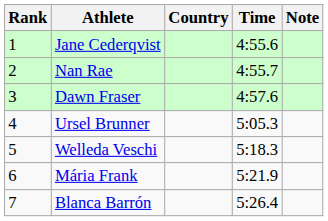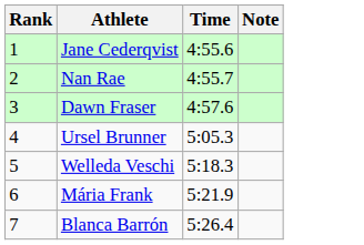 <table class="wikitable sortable">
 <tr>
 <th>Rank</th>
 <th>Athlete</th>
-<th>Country</th>
 <th>Time</th>
 <th>Note</th>
 </tr>
 <tr bgcolor=#CCFFCC>
 <td>1</td>
 <td><a href='#'>Jane Cederqvist</a></td>
-<td></td>
 <td>4:55.6</td>
 <td></td>
 </tr>
 <tr bgcolor=#CCFFCC>
 <td>2</td>
 <td><a href='#'>Nan Rae</a></td>
-<td></td>
 <td>4:55.7</td>
 <td></td>
 </tr>
 <tr bgcolor=#CCFFCC>
 <td>3</td>
 <td><a href='#'>Dawn Fraser</a></td>
-<td></td>
 <td>4:57.6</td>
 <td></td>
 </tr>
 <tr>
 <td>4</td>
 <td><a href='#'>Ursel Brunner</a></td>
-<td></td>
 <td>5:05.3</td>
 <td></td>
 </tr>
 <tr>
 <td>5</td>
 <td><a href='#'>Welleda Veschi</a></td>
-<td></td>
 <td>5:18.3</td>
 <td></td>
 </tr>
 <tr>
 <td>6</td>
 <td><a href='#'>Mária Frank</a></td>
-<td></td>
 <td>5:21.9</td>
 <td></td>
 </tr>
 <tr>
 <td>7</td>
 <td><a href='#'>Blanca Barrón</a></td>
-<td></td>
 <td>5:26.4</td>
 <td></td>
 </tr>
 </table>
